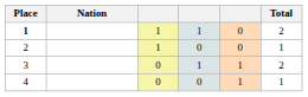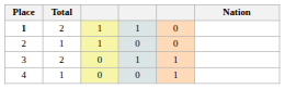 <table class=wikitable style="border:1px solid #AAAAAA;font-size:90%">
 <tr bgcolor="#EFEFEF">
 <th width=50>Place</th>
-<th width=120>Nation</th>
+<th width=50>Total</th>
 <th width=50></th>
 <th width=50></th>
 <th width=50></th>
-<th width=50>Total</th>
+<th width=120>Nation</th>
 </tr>
 <tr align="center" valign="top" bgcolor="#FFFFFF">
 <td><strong>1</strong></td>
-<td align="left"><strong></strong></td>
+<td>2</td>
 <td style="background:#F7F6A8;">1</td>
 <td style="background:#DCE5E5;">1</td>
 <td style="background:#FFDAB9;">0</td>
-<td>2</td>
+<td align="left"><strong></strong></td>
 </tr>
 <tr align="center" valign="top" bgcolor="#FFFFFF">
 <td>2</td>
-<td align="left"></td>
+<td>1</td>
 <td style="background:#F7F6A8;">1</td>
 <td style="background:#DCE5E5;">0</td>
 <td style="background:#FFDAB9;">0</td>
-<td>1</td>
+<td align="left"></td>
 </tr>
 <tr align="center" valign="top" bgcolor="#FFFFFF">
 <td>3</td>
-<td align="left"></td>
+<td>2</td>
 <td style="background:#F7F6A8;">0</td>
 <td style="background:#DCE5E5;">1</td>
 <td style="background:#FFDAB9;">1</td>
-<td>2</td>
+<td align="left"></td>
 </tr>
 <tr align="center" valign="top" bgcolor="#FFFFFF">
 <td>4</td>
-<td align="left"></td>
+<td>1</td>
 <td style="background:#F7F6A8;">0</td>
 <td style="background:#DCE5E5;">0</td>
 <td style="background:#FFDAB9;">1</td>
-<td>1</td>
+<td align="left"></td>
 </tr>
 </table>
